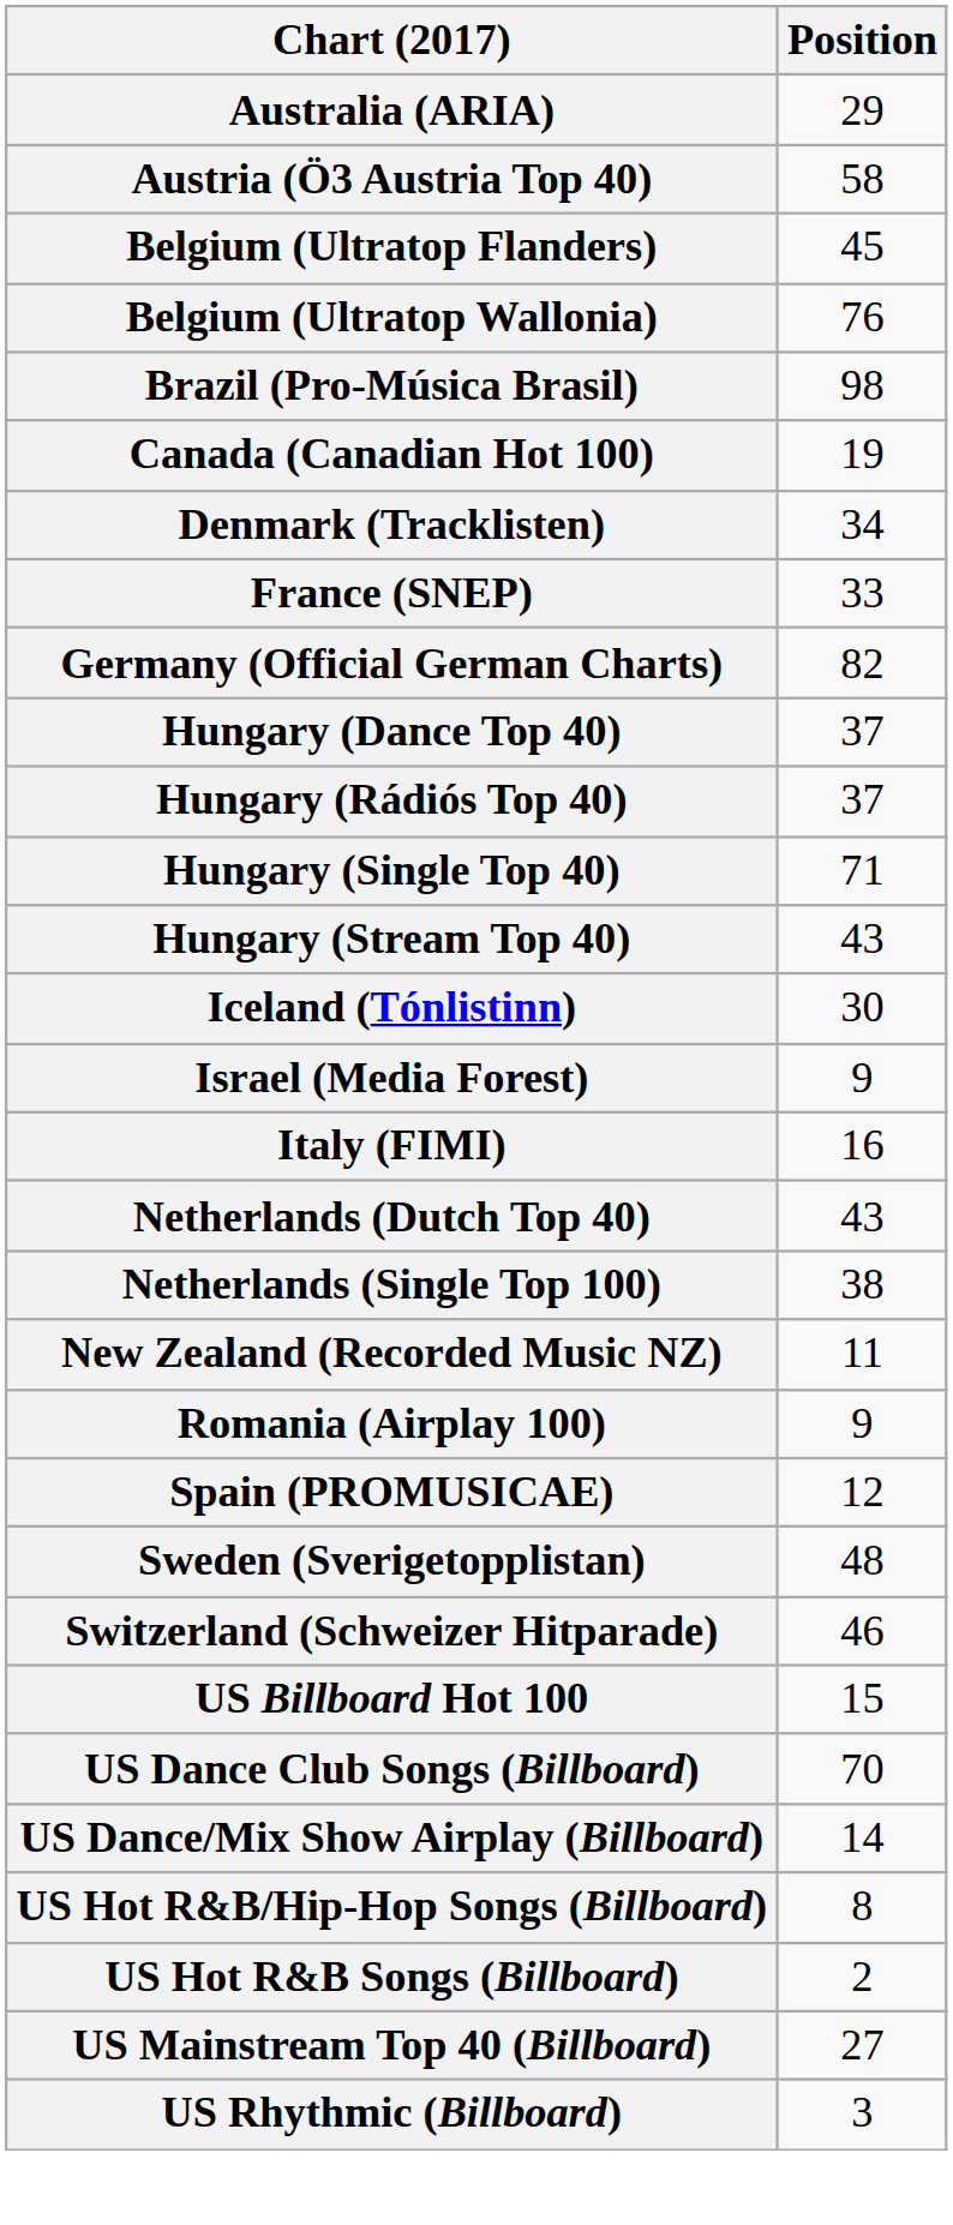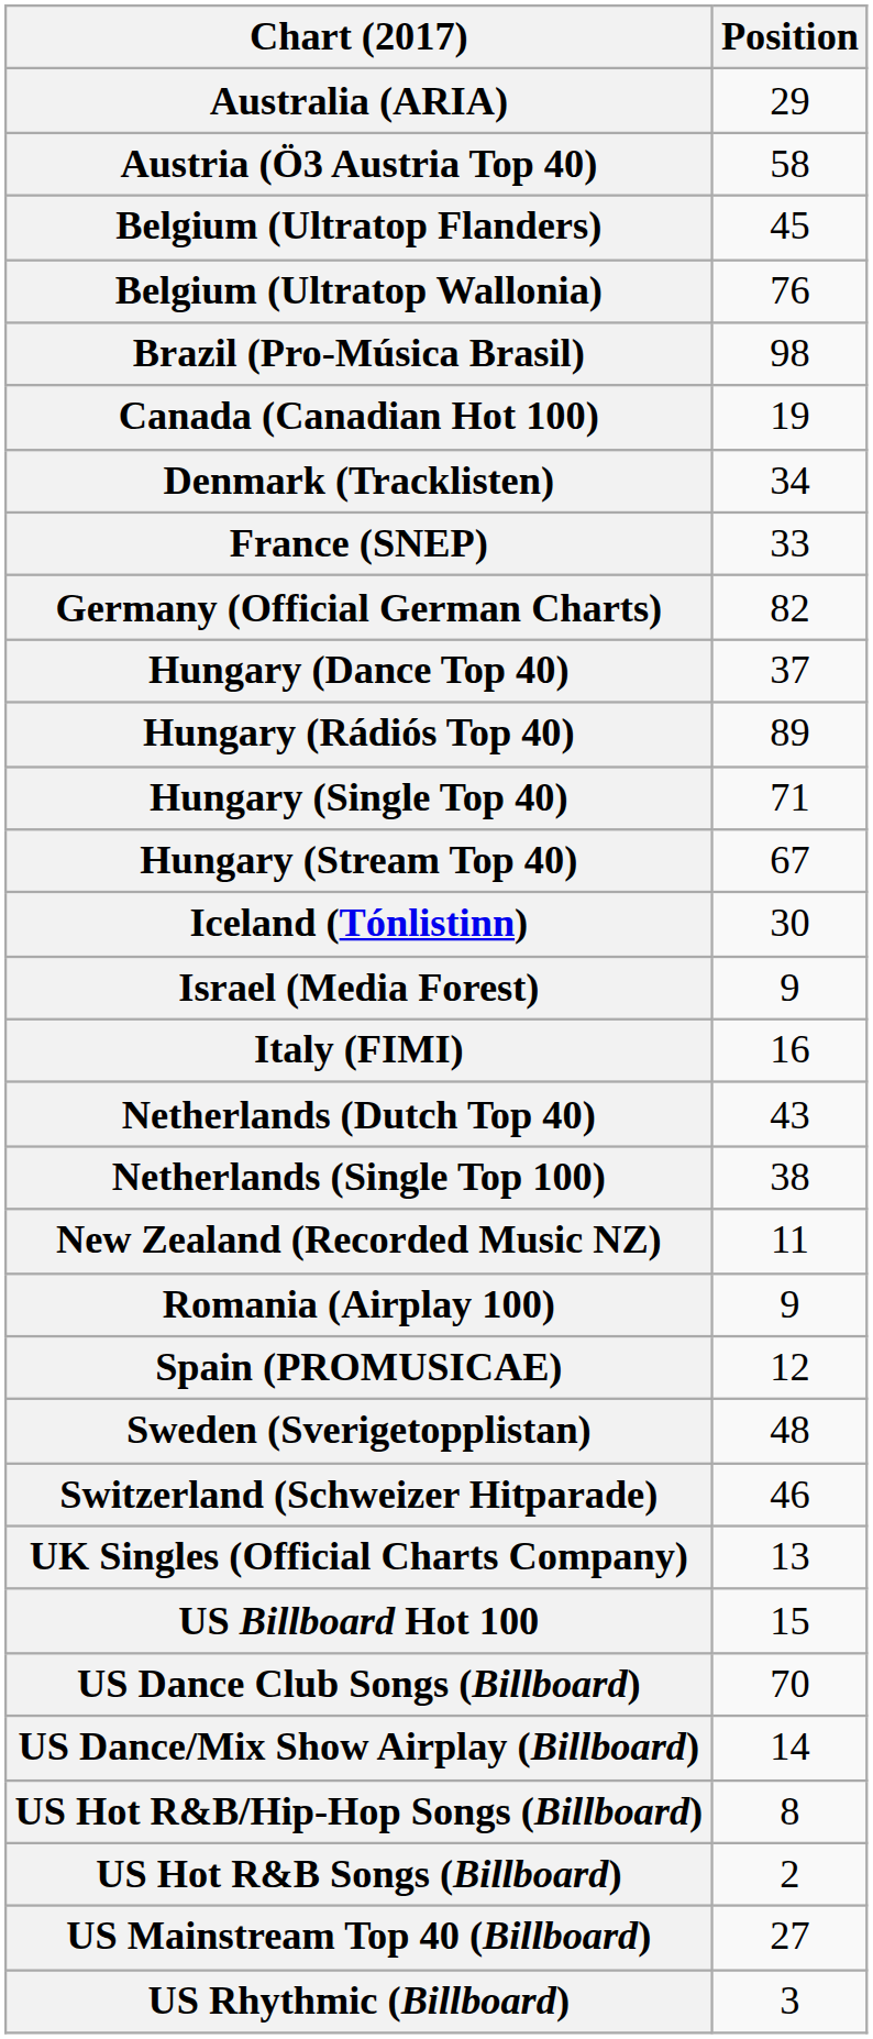 <table class="wikitable sortable plainrowheaders" style="text-align:center">
 <tr>
 <th scope="col">Chart (2017)</th>
 <th scope="col">Position</th>
 </tr>
 <tr>
 <th scope="row">Australia (ARIA)</th>
 <td>29</td>
 </tr>
 <tr>
 <th scope="row">Austria (Ö3 Austria Top 40)</th>
 <td>58</td>
 </tr>
 <tr>
 <th scope="row">Belgium (Ultratop Flanders)</th>
 <td>45</td>
 </tr>
 <tr>
 <th scope="row">Belgium (Ultratop Wallonia)</th>
 <td>76</td>
 </tr>
 <tr>
 <th scope="row">Brazil (Pro-Música Brasil)</th>
 <td>98</td>
 </tr>
 <tr>
 <th scope="row">Canada (Canadian Hot 100)</th>
 <td>19</td>
 </tr>
 <tr>
 <th scope="row">Denmark (Tracklisten)</th>
 <td>34</td>
 </tr>
 <tr>
 <th scope="row">France (SNEP)</th>
 <td>33</td>
 </tr>
 <tr>
 <th scope="row">Germany (Official German Charts)</th>
 <td>82</td>
 </tr>
 <tr>
 <th scope="row">Hungary (Dance Top 40)</th>
 <td>37</td>
 </tr>
 <tr>
 <th scope="row">Hungary (Rádiós Top 40)</th>
-<td>37</td>
+<td>89</td>
 </tr>
 <tr>
 <th scope="row">Hungary (Single Top 40)</th>
 <td>71</td>
 </tr>
 <tr>
 <th scope="row">Hungary (Stream Top 40)</th>
-<td>43</td>
+<td>67</td>
 </tr>
 <tr>
 <th scope="row">Iceland (<a href='#'>Tónlistinn</a>)</th>
 <td>30</td>
 </tr>
 <tr>
 <th scope="row">Israel (Media Forest)</th>
 <td>9</td>
 </tr>
 <tr>
 <th scope="row">Italy (FIMI)</th>
 <td>16</td>
 </tr>
 <tr>
 <th scope="row">Netherlands (Dutch Top 40)</th>
 <td>43</td>
 </tr>
 <tr>
 <th scope="row">Netherlands (Single Top 100)</th>
 <td>38</td>
 </tr>
 <tr>
 <th scope="row">New Zealand (Recorded Music NZ)</th>
 <td>11</td>
 </tr>
 <tr>
 <th scope="row">Romania (Airplay 100)</th>
 <td>9</td>
 </tr>
 <tr>
 <th scope="row">Spain (PROMUSICAE)</th>
 <td>12</td>
 </tr>
 <tr>
 <th scope="row">Sweden (Sverigetopplistan)</th>
 <td>48</td>
 </tr>
 <tr>
 <th scope="row">Switzerland (Schweizer Hitparade)</th>
 <td>46</td>
 </tr>
 <tr>
+<th scope="row">UK Singles (Official Charts Company)</th>
+<td>13</td>
+</tr>
+<tr>
 <th scope="row">US <em>Billboard</em> Hot 100</th>
 <td>15</td>
 </tr>
 <tr>
 <th scope="row">US Dance Club Songs (<em>Billboard</em>)</th>
 <td>70</td>
 </tr>
 <tr>
 <th scope="row">US Dance/Mix Show Airplay (<em>Billboard</em>)</th>
 <td>14</td>
 </tr>
 <tr>
 <th scope="row">US Hot R&B/Hip-Hop Songs (<em>Billboard</em>)</th>
 <td>8</td>
 </tr>
 <tr>
 <th scope="row">US Hot R&B Songs (<em>Billboard</em>)</th>
 <td>2</td>
 </tr>
 <tr>
 <th scope="row">US Mainstream Top 40 (<em>Billboard</em>)</th>
 <td>27</td>
 </tr>
 <tr>
 <th scope="row">US Rhythmic (<em>Billboard</em>)</th>
 <td>3</td>
 </tr>
 </table>
